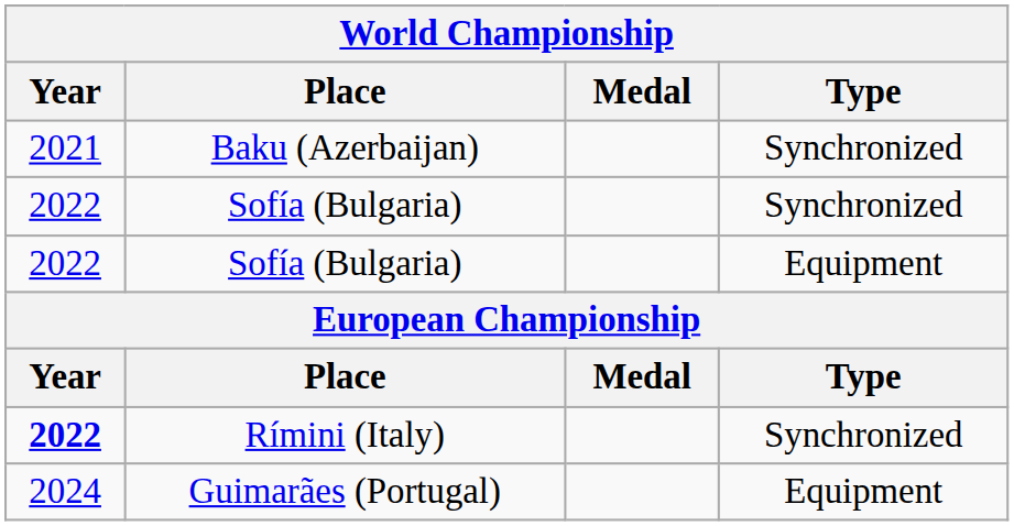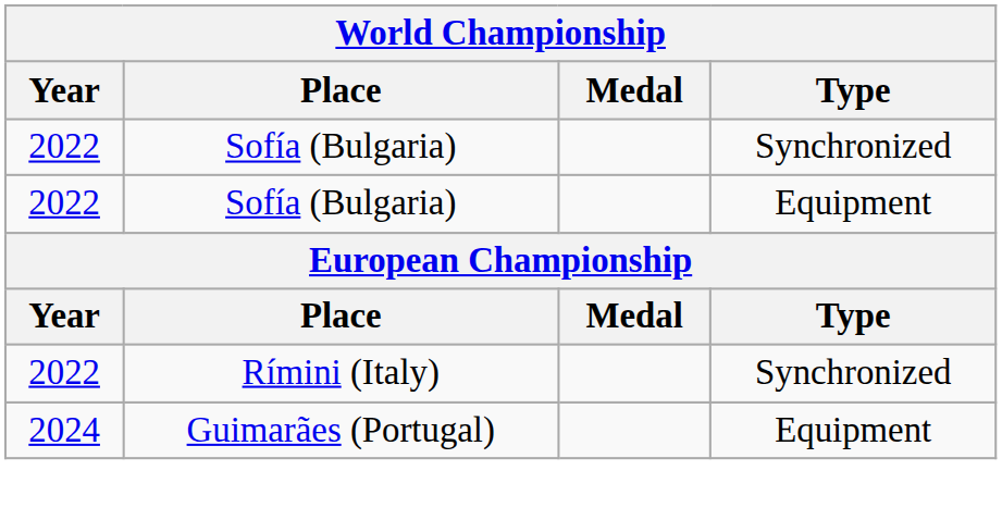 <table class="wikitable center col2izq" style="text-align:center;width:445px;">
 <tr>
 <th colspan="4"><a href='#'>World Championship</a></th>
 </tr>
 <tr>
 <th>Year</th>
 <th>Place</th>
 <th>Medal</th>
 <th>Type</th>
-</tr>
-<tr>
-<td><a href='#'>2021</a></td>
-<td><a href='#'>Baku</a> (Azerbaijan)</td>
-<td></td>
-<td>Synchronized</td>
 </tr>
 <tr>
 <td><a href='#'>2022</a></td>
 <td><a href='#'>Sofía</a> (Bulgaria)</td>
 <td></td>
 <td>Synchronized</td>
 </tr>
 <tr>
 <td><a href='#'>2022</a></td>
 <td><a href='#'>Sofía</a> (Bulgaria)</td>
 <td></td>
 <td>Equipment</td>
 </tr>
 <tr>
 <th colspan="4"><a href='#'>European Championship</a></th>
 </tr>
 <tr>
 <th>Year</th>
 <th>Place</th>
 <th>Medal</th>
 <th>Type</th>
 </tr>
 <tr>
-<td><strong><a href='#'>2022</a></strong></td>
+<td><a href='#'>2022</a></td>
 <td><a href='#'>Rímini</a> (Italy)</td>
 <td></td>
 <td>Synchronized</td>
 </tr>
 <tr>
 <td><a href='#'>2024</a></td>
 <td><a href='#'>Guimarães</a> (Portugal)</td>
 <td></td>
 <td>Equipment</td>
 </tr>
 </table>
